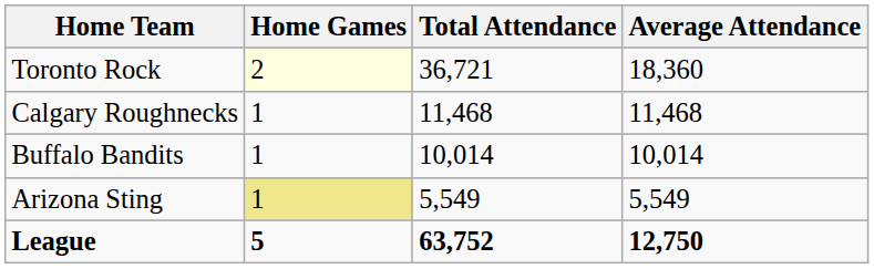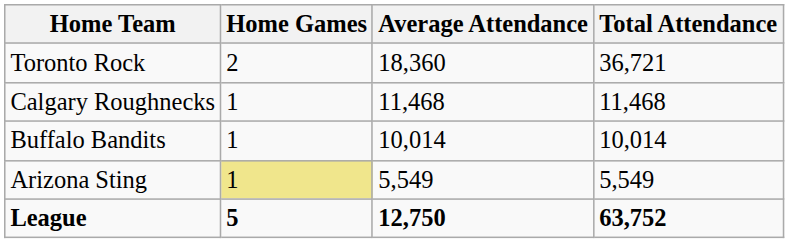 <table class="wikitable sortable">
 <tr>
 <th>Home Team</th>
 <th>Home Games</th>
+<th>Average Attendance</th>
 <th>Total Attendance</th>
-<th>Average Attendance</th>
 </tr>
 <tr>
 <td>Toronto Rock</td>
-<td style="background: lightyellow;">2</td>
+<td>2</td>
+<td>18,360</td>
 <td>36,721</td>
-<td>18,360</td>
 </tr>
 <tr>
 <td>Calgary Roughnecks</td>
 <td>1</td>
 <td>11,468</td>
 <td>11,468</td>
 </tr>
 <tr>
 <td>Buffalo Bandits</td>
 <td>1</td>
 <td>10,014</td>
 <td>10,014</td>
 </tr>
 <tr>
 <td>Arizona Sting</td>
 <td style="background: khaki;">1</td>
 <td>5,549</td>
 <td>5,549</td>
 </tr>
 <tr class="sortbottom">
 <td><strong>League</strong></td>
 <td><strong>5</strong></td>
+<td><strong>12,750</strong></td>
 <td><strong>63,752</strong></td>
-<td><strong>12,750</strong></td>
 </tr>
 </table>
